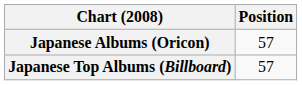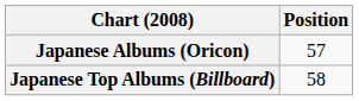 <table class="wikitable plainrowheaders" style="text-align:center">
 <tr>
 <th>Chart (2008)</th>
 <th>Position</th>
 </tr>
 <tr>
 <th scope="row">Japanese Albums (Oricon)</th>
 <td>57</td>
 </tr>
 <tr>
 <th scope="row">Japanese Top Albums (<em>Billboard</em>)</th>
-<td>57</td>
+<td>58</td>
 </tr>
 </table>
